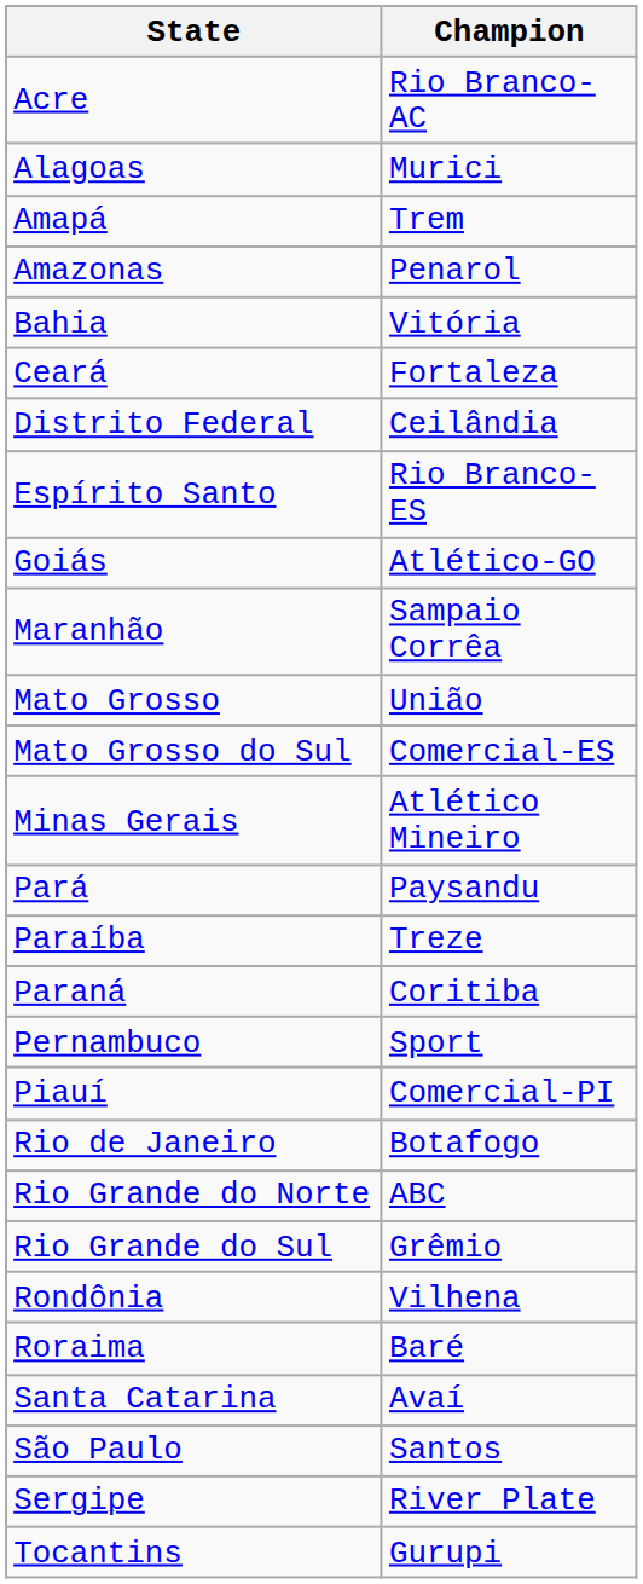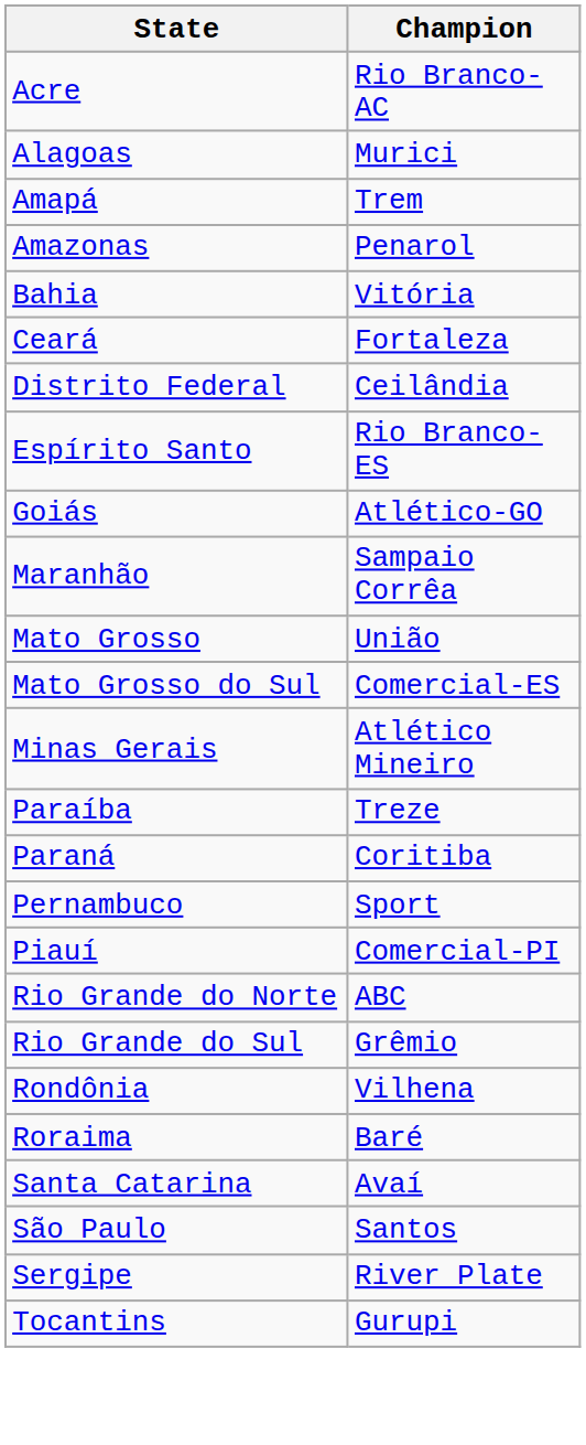 <table class="wikitable">
 <tr>
 <th width=150px>State</th>
 <th width=100px>Champion</th>
 </tr>
 <tr>
 <td> <a href='#'>Acre</a></td>
 <td><a href='#'>Rio Branco-AC</a></td>
 </tr>
 <tr>
 <td> <a href='#'>Alagoas</a></td>
 <td><a href='#'>Murici</a></td>
 </tr>
 <tr>
 <td> <a href='#'>Amapá</a></td>
 <td><a href='#'>Trem</a></td>
 </tr>
 <tr>
 <td> <a href='#'>Amazonas</a></td>
 <td><a href='#'>Penarol</a></td>
 </tr>
 <tr>
 <td> <a href='#'>Bahia</a></td>
 <td><a href='#'>Vitória</a></td>
 </tr>
 <tr>
 <td> <a href='#'>Ceará</a></td>
 <td><a href='#'>Fortaleza</a></td>
 </tr>
 <tr>
 <td> <a href='#'>Distrito Federal</a></td>
 <td><a href='#'>Ceilândia</a></td>
 </tr>
 <tr>
 <td> <a href='#'>Espírito Santo</a></td>
 <td><a href='#'>Rio Branco-ES</a></td>
 </tr>
 <tr>
 <td> <a href='#'>Goiás</a></td>
 <td><a href='#'>Atlético-GO</a></td>
 </tr>
 <tr>
 <td> <a href='#'>Maranhão</a></td>
 <td><a href='#'>Sampaio Corrêa</a></td>
 </tr>
 <tr>
 <td> <a href='#'>Mato Grosso</a></td>
 <td><a href='#'>União</a></td>
 </tr>
 <tr>
 <td> <a href='#'>Mato Grosso do Sul</a></td>
 <td><a href='#'>Comercial-ES</a></td>
 </tr>
 <tr>
 <td> <a href='#'>Minas Gerais</a></td>
 <td><a href='#'>Atlético Mineiro</a></td>
 </tr>
 <tr>
-<td> <a href='#'>Pará</a></td>
-<td><a href='#'>Paysandu</a></td>
-</tr>
-<tr>
 <td> <a href='#'>Paraíba</a></td>
 <td><a href='#'>Treze</a></td>
 </tr>
 <tr>
 <td> <a href='#'>Paraná</a></td>
 <td><a href='#'>Coritiba</a></td>
 </tr>
 <tr>
 <td> <a href='#'>Pernambuco</a></td>
 <td><a href='#'>Sport</a></td>
 </tr>
 <tr>
 <td> <a href='#'>Piauí</a></td>
 <td><a href='#'>Comercial-PI</a></td>
-</tr>
-<tr>
-<td> <a href='#'>Rio de Janeiro</a></td>
-<td><a href='#'>Botafogo</a></td>
 </tr>
 <tr>
 <td> <a href='#'>Rio Grande do Norte</a></td>
 <td><a href='#'>ABC</a></td>
 </tr>
 <tr>
 <td> <a href='#'>Rio Grande do Sul</a></td>
 <td><a href='#'>Grêmio</a></td>
 </tr>
 <tr>
 <td> <a href='#'>Rondônia</a></td>
 <td><a href='#'>Vilhena</a></td>
 </tr>
 <tr>
 <td> <a href='#'>Roraima</a></td>
 <td><a href='#'>Baré</a></td>
 </tr>
 <tr>
 <td> <a href='#'>Santa Catarina</a></td>
 <td><a href='#'>Avaí</a></td>
 </tr>
 <tr>
 <td> <a href='#'>São Paulo</a></td>
 <td><a href='#'>Santos</a></td>
 </tr>
 <tr>
 <td> <a href='#'>Sergipe</a></td>
 <td><a href='#'>River Plate</a></td>
 </tr>
 <tr>
 <td> <a href='#'>Tocantins</a></td>
 <td><a href='#'>Gurupi</a></td>
 </tr>
 </table>
